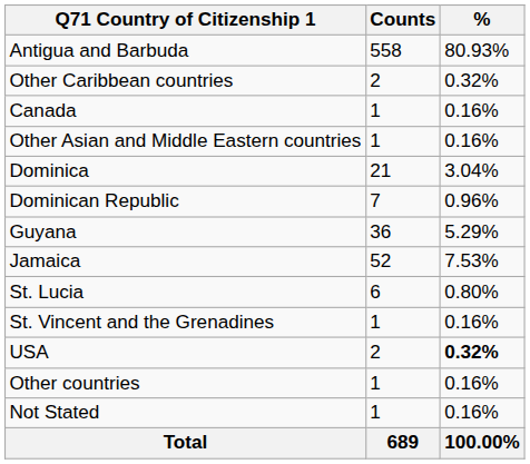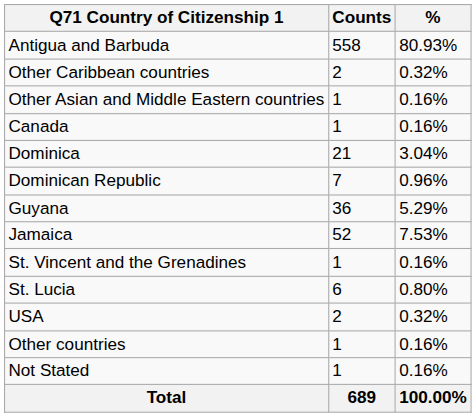 <table class="wikitable sortable">
 <tr>
 <th>Q71 Country of Citizenship 1</th>
 <th>Counts</th>
 <th>%</th>
 </tr>
 <tr>
 <td>Antigua and Barbuda</td>
 <td>558</td>
 <td>80.93%</td>
 </tr>
 <tr>
 <td>Other Caribbean countries</td>
 <td>2</td>
 <td>0.32%</td>
 </tr>
 <tr>
-<td>Canada</td>
+<td>Other Asian and Middle Eastern countries</td>
 <td>1</td>
 <td>0.16%</td>
 </tr>
 <tr>
-<td>Other Asian and Middle Eastern countries</td>
+<td>Canada</td>
 <td>1</td>
 <td>0.16%</td>
 </tr>
 <tr>
 <td>Dominica</td>
 <td>21</td>
 <td>3.04%</td>
 </tr>
 <tr>
 <td>Dominican Republic</td>
 <td>7</td>
 <td>0.96%</td>
 </tr>
 <tr>
 <td>Guyana</td>
 <td>36</td>
 <td>5.29%</td>
 </tr>
 <tr>
 <td>Jamaica</td>
 <td>52</td>
 <td>7.53%</td>
 </tr>
 <tr>
+<td>St. Vincent and the Grenadines</td>
+<td>1</td>
+<td>0.16%</td>
+</tr>
+<tr>
 <td>St. Lucia</td>
 <td>6</td>
 <td>0.80%</td>
 </tr>
 <tr>
-<td>St. Vincent and the Grenadines</td>
-<td>1</td>
-<td>0.16%</td>
-</tr>
-<tr>
 <td>USA</td>
 <td>2</td>
-<td><strong>0.32%</strong></td>
+<td>0.32%</td>
 </tr>
 <tr>
 <td>Other countries</td>
 <td>1</td>
 <td>0.16%</td>
 </tr>
 <tr>
 <td>Not Stated</td>
 <td>1</td>
 <td>0.16%</td>
 </tr>
 <tr>
 <th>Total</th>
 <th>689</th>
 <th>100.00%</th>
 </tr>
 </table>
